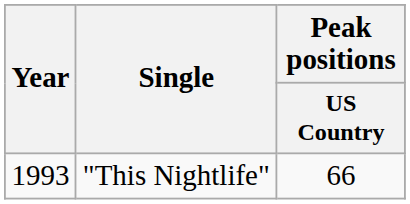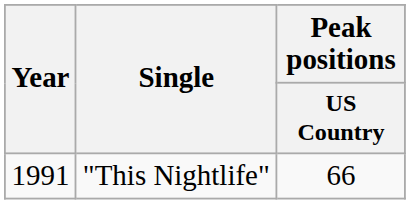 <table class="wikitable" style="text-align:center;">
 <tr>
 <th rowspan="2">Year</th>
 <th rowspan="2">Single</th>
 <th colspan="1">Peak positions</th>
 </tr>
 <tr style="font-size:smaller;">
 <th width="65">US Country</th>
 </tr>
 <tr>
-<td>1993</td>
+<td>1991</td>
 <td align="left">"This Nightlife"</td>
 <td>66</td>
 </tr>
 </table>
